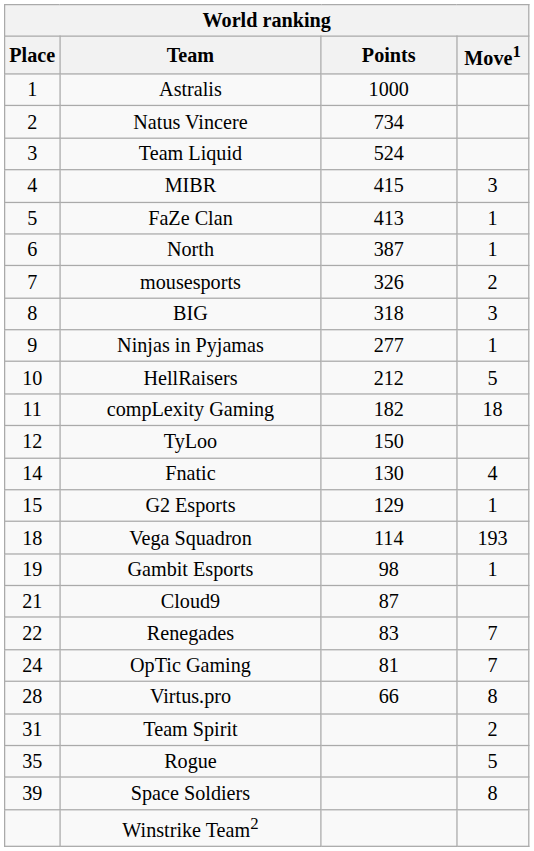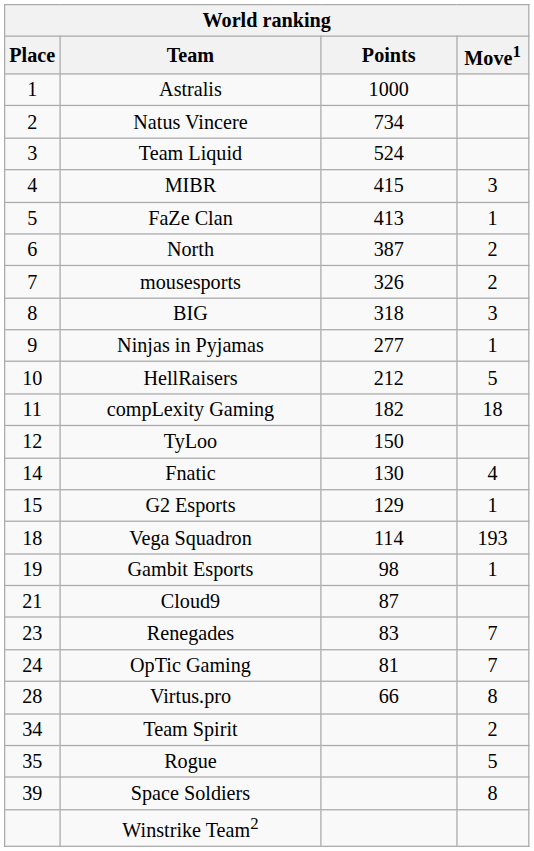 <table class="wikitable" style="text-align: center;">
 <tr>
 <th colspan=8>World ranking</th>
 </tr>
 <tr>
 <th width="30px">Place</th>
 <th width="200px">Team</th>
 <th width="100px">Points</th>
 <th width="50px">Move<sup>1</sup></th>
 </tr>
 <tr>
 <td>1</td>
 <td>Astralis</td>
 <td>1000</td>
 <td></td>
 </tr>
 <tr>
 <td>2</td>
 <td>Natus Vincere</td>
 <td>734</td>
 <td></td>
 </tr>
 <tr>
 <td>3</td>
 <td>Team Liquid</td>
 <td>524</td>
 <td></td>
 </tr>
 <tr>
 <td>4</td>
 <td>MIBR</td>
 <td>415</td>
 <td> 3</td>
 </tr>
 <tr>
 <td>5</td>
 <td>FaZe Clan</td>
 <td>413</td>
 <td> 1</td>
 </tr>
 <tr>
 <td>6</td>
 <td>North</td>
 <td>387</td>
-<td> 1</td>
+<td> 2</td>
 </tr>
 <tr>
 <td>7</td>
 <td>mousesports</td>
 <td>326</td>
 <td> 2</td>
 </tr>
 <tr>
 <td>8</td>
 <td>BIG</td>
 <td>318</td>
 <td> 3</td>
 </tr>
 <tr>
 <td>9</td>
 <td>Ninjas in Pyjamas</td>
 <td>277</td>
 <td> 1</td>
 </tr>
 <tr>
 <td>10</td>
 <td>HellRaisers</td>
 <td>212</td>
 <td> 5</td>
 </tr>
 <tr>
 <td>11</td>
 <td>compLexity Gaming</td>
 <td>182</td>
 <td> 18</td>
 </tr>
 <tr>
 <td>12</td>
 <td>TyLoo</td>
 <td>150</td>
 <td></td>
 </tr>
 <tr>
 <td>14</td>
 <td>Fnatic</td>
 <td>130</td>
 <td> 4</td>
 </tr>
 <tr>
 <td>15</td>
 <td>G2 Esports</td>
 <td>129</td>
 <td> 1</td>
 </tr>
 <tr>
 <td>18</td>
 <td>Vega Squadron</td>
 <td>114</td>
 <td> 193</td>
 </tr>
 <tr>
 <td>19</td>
 <td>Gambit Esports</td>
 <td>98</td>
 <td> 1</td>
 </tr>
 <tr>
 <td>21</td>
 <td>Cloud9</td>
 <td>87</td>
 <td></td>
 </tr>
 <tr>
-<td>22</td>
+<td>23</td>
 <td>Renegades</td>
 <td>83</td>
 <td> 7</td>
 </tr>
 <tr>
 <td>24</td>
 <td>OpTic Gaming</td>
 <td>81</td>
 <td> 7</td>
 </tr>
 <tr>
 <td>28</td>
 <td>Virtus.pro</td>
 <td>66</td>
 <td> 8</td>
 </tr>
 <tr>
-<td>31</td>
+<td>34</td>
 <td>Team Spirit</td>
 <td></td>
 <td> 2</td>
 </tr>
 <tr>
 <td>35</td>
 <td>Rogue</td>
 <td></td>
 <td> 5</td>
 </tr>
 <tr>
 <td>39</td>
 <td>Space Soldiers</td>
 <td></td>
 <td> 8</td>
 </tr>
 <tr>
 <td></td>
 <td>Winstrike Team<sup>2</sup></td>
 <td></td>
 <td></td>
 </tr>
 </table>
